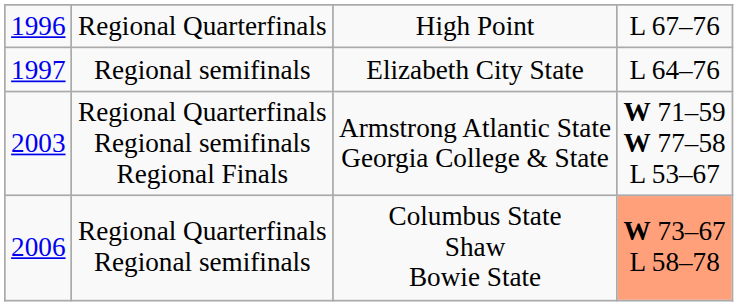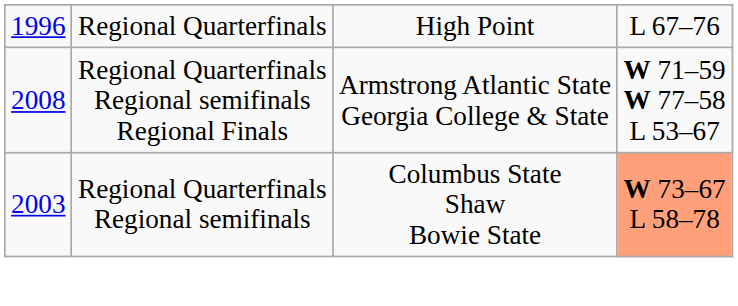 <table class="wikitable">
 <tr align="center">
 <td><a href='#'>1996</a></td>
 <td>Regional Quarterfinals</td>
 <td>High Point</td>
 <td>L 67–76</td>
 </tr>
 <tr align="center">
-<td><a href='#'>1997</a></td>
-<td>Regional semifinals</td>
-<td>Elizabeth City State</td>
-<td>L 64–76</td>
-</tr>
-<tr align="center">
-<td><a href='#'>2003</a></td>
+<td><a href='#'>2008</a></td>
 <td>Regional Quarterfinals<br>Regional semifinals<br>Regional Finals</td>
 <td>Armstrong Atlantic State<br>Georgia College & State</td>
 <td><strong>W</strong> 71–59<br><strong>W</strong> 77–58<br>L 53–67</td>
 </tr>
 <tr align="center">
-<td><a href='#'>2006</a></td>
+<td><a href='#'>2003</a></td>
 <td>Regional Quarterfinals<br>Regional semifinals</td>
 <td>Columbus State<br>Shaw<br>Bowie State</td>
 <td style="background: lightsalmon;"><strong>W</strong> 73–67<br>L 58–78</td>
 </tr>
 </table>
